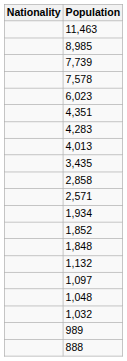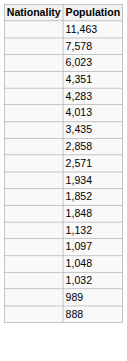 <table class="wikitable style="text-align:left;">
 <tr>
 <th>Nationality</th>
 <th>Population</th>
 </tr>
 <tr>
 <td></td>
 <td>11,463</td>
-</tr>
-<tr>
-<td></td>
-<td>8,985</td>
-</tr>
-<tr>
-<td></td>
-<td>7,739</td>
 </tr>
 <tr>
 <td></td>
 <td>7,578</td>
 </tr>
 <tr>
 <td></td>
 <td>6,023</td>
 </tr>
 <tr>
 <td></td>
 <td>4,351</td>
 </tr>
 <tr>
 <td></td>
 <td>4,283</td>
 </tr>
 <tr>
 <td></td>
 <td>4,013</td>
 </tr>
 <tr>
 <td></td>
 <td>3,435</td>
 </tr>
 <tr>
 <td></td>
 <td>2,858</td>
 </tr>
 <tr>
 <td></td>
 <td>2,571</td>
 </tr>
 <tr>
 <td></td>
 <td>1,934</td>
 </tr>
 <tr>
 <td></td>
 <td>1,852</td>
 </tr>
 <tr>
 <td></td>
 <td>1,848</td>
 </tr>
 <tr>
 <td></td>
 <td>1,132</td>
 </tr>
 <tr>
 <td></td>
 <td>1,097</td>
 </tr>
 <tr>
 <td></td>
 <td>1,048</td>
 </tr>
 <tr>
 <td></td>
 <td>1,032</td>
 </tr>
 <tr>
 <td></td>
 <td>989</td>
 </tr>
 <tr>
 <td></td>
 <td>888</td>
 </tr>
 </table>
